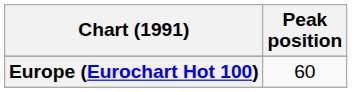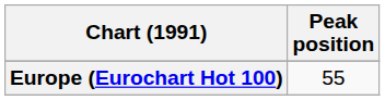 <table class="wikitable sortable plainrowheaders" style="text-align:center">
 <tr>
 <th>Chart (1991)</th>
 <th>Peak<br>position</th>
 </tr>
 <tr>
 </tr>
 <tr>
 <th scope="row">Europe (<a href='#'>Eurochart Hot 100</a>)</th>
-<td>60</td>
+<td>55</td>
 </tr>
 <tr>
 </tr>
 <tr>
 </tr>
 <tr>
 </tr>
 <tr>
 </tr>
 </table>
